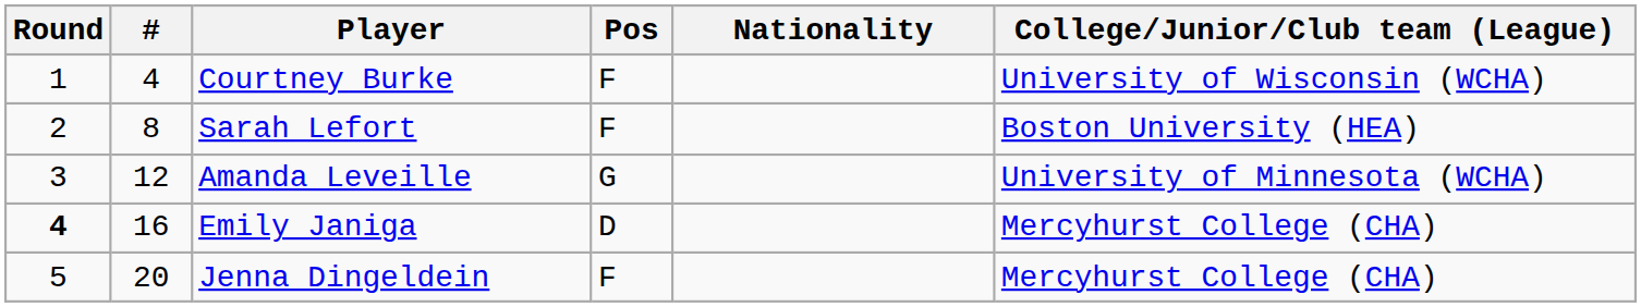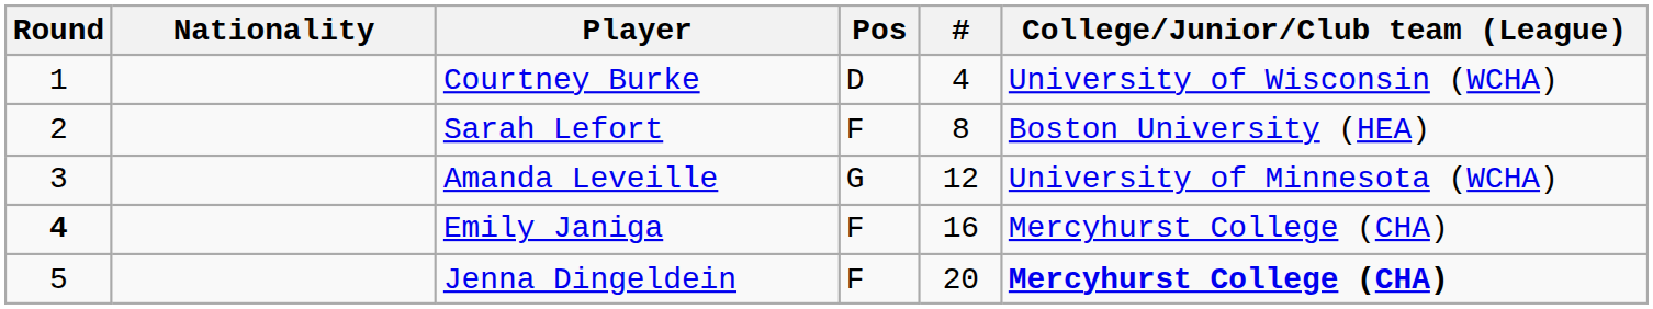 <table class="wikitable" width="700em">
 <tr>
 <th style="width:5%;">Round</th>
-<th style="width:5%;">#</th>
+<th style="width:20%;">Nationality</th>
 <th style="width:25%;">Player</th>
 <th style="width:5%;">Pos</th>
-<th style="width:20%;">Nationality</th>
+<th style="width:5%;">#</th>
 <th style="width:40%;">College/Junior/Club team (League)</th>
 </tr>
 <tr>
 <td align=center>1</td>
+<td></td>
+<td><a href='#'>Courtney Burke</a></td>
+<td>D</td>
 <td align=center>4</td>
-<td><a href='#'>Courtney Burke</a></td>
-<td>F</td>
-<td></td>
 <td><a href='#'>University of Wisconsin</a> (<a href='#'>WCHA</a>)</td>
 </tr>
 <tr>
 <td align=center>2</td>
-<td align=center>8</td>
+<td></td>
 <td><a href='#'>Sarah Lefort</a></td>
 <td>F</td>
-<td></td>
+<td align=center>8</td>
 <td><a href='#'>Boston University</a> (<a href='#'>HEA</a>)</td>
 </tr>
 <tr>
 <td align=center>3</td>
-<td align=center>12</td>
+<td></td>
 <td><a href='#'>Amanda Leveille</a></td>
 <td>G</td>
-<td></td>
+<td align=center>12</td>
 <td><a href='#'>University of Minnesota</a> (<a href='#'>WCHA</a>)</td>
 </tr>
 <tr>
 <td align=center><strong>4</strong></td>
+<td></td>
+<td><a href='#'>Emily Janiga</a></td>
+<td>F</td>
 <td align=center>16</td>
-<td><a href='#'>Emily Janiga</a></td>
-<td>D</td>
-<td></td>
 <td><a href='#'>Mercyhurst College</a> (<a href='#'>CHA</a>)</td>
 </tr>
 <tr>
 <td align=center>5</td>
-<td align=center>20</td>
+<td></td>
 <td><a href='#'>Jenna Dingeldein</a></td>
 <td>F</td>
-<td></td>
-<td><a href='#'>Mercyhurst College</a> (<a href='#'>CHA</a>)</td>
+<td align=center>20</td>
+<td><strong><a href='#'>Mercyhurst College</a> (<a href='#'>CHA</a>)</strong></td>
 </tr>
 </table>
